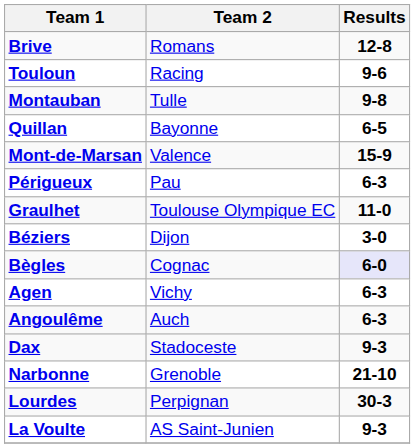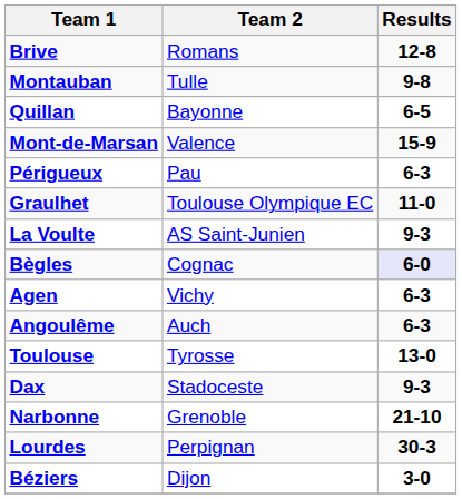 <table class="wikitable">
 <tr>
 <th>Team 1</th>
 <th>Team 2</th>
 <th>Results</th>
 </tr>
 <tr>
 <td><strong><a href='#'>Brive</a></strong></td>
 <td><a href='#'>Romans</a></td>
 <td align="center"><strong>12-8</strong></td>
-</tr>
-<tr bgcolor="white">
-<td><strong><a href='#'>Touloun</a></strong></td>
-<td><a href='#'>Racing</a></td>
-<td align="center"><strong>9-6</strong></td>
 </tr>
 <tr>
 <td><strong><a href='#'>Montauban</a></strong></td>
 <td><a href='#'>Tulle</a></td>
 <td align="center"><strong>9-8</strong></td>
 </tr>
 <tr bgcolor="white">
 <td><strong><a href='#'>Quillan</a></strong></td>
 <td><a href='#'>Bayonne</a></td>
 <td align="center"><strong>6-5</strong></td>
 </tr>
 <tr>
 <td><strong><a href='#'>Mont-de-Marsan</a></strong></td>
 <td><a href='#'>Valence</a></td>
 <td align="center"><strong>15-9</strong></td>
 </tr>
 <tr bgcolor="white">
 <td><strong><a href='#'>Périgueux</a> </strong></td>
 <td><a href='#'>Pau</a></td>
 <td align="center"><strong>6-3</strong></td>
 </tr>
 <tr>
 <td><strong><a href='#'>Graulhet</a></strong></td>
 <td><a href='#'>Toulouse Olympique EC</a></td>
 <td align="center"><strong>11-0</strong></td>
 </tr>
 <tr bgcolor="white">
-<td><strong><a href='#'>Béziers</a></strong></td>
-<td><a href='#'>Dijon</a></td>
-<td align="center"><strong>3-0</strong></td>
+<td><strong><a href='#'>La Voulte</a></strong></td>
+<td><a href='#'>AS Saint-Junien</a></td>
+<td align="center"><strong>9-3</strong></td>
 </tr>
 <tr>
 <td><strong><a href='#'>Bègles</a></strong></td>
 <td><a href='#'>Cognac</a></td>
 <td align="center" style="background: lavender;"><strong>6-0</strong></td>
 </tr>
 <tr bgcolor="white">
 <td><strong><a href='#'>Agen</a> </strong></td>
 <td><a href='#'>Vichy</a></td>
 <td align="center"><strong>6-3</strong></td>
 </tr>
 <tr>
 <td><strong><a href='#'>Angoulême</a></strong></td>
 <td><a href='#'>Auch</a></td>
 <td align="center"><strong>6-3</strong></td>
+</tr>
+<tr bgcolor="white">
+<td><strong><a href='#'>Toulouse</a></strong></td>
+<td><a href='#'>Tyrosse</a></td>
+<td align="center"><strong>13-0</strong></td>
 </tr>
 <tr>
 <td><strong><a href='#'>Dax</a></strong></td>
 <td><a href='#'>Stadoceste</a></td>
 <td align="center"><strong>9-3</strong></td>
 </tr>
 <tr bgcolor="white">
 <td><strong><a href='#'>Narbonne</a></strong></td>
 <td><a href='#'>Grenoble</a></td>
 <td align="center"><strong>21-10</strong></td>
 </tr>
 <tr>
 <td><strong><a href='#'>Lourdes</a></strong></td>
 <td><a href='#'>Perpignan</a></td>
 <td align="center"><strong>30-3</strong></td>
 </tr>
 <tr bgcolor="white">
-<td><strong><a href='#'>La Voulte</a></strong></td>
-<td><a href='#'>AS Saint-Junien</a></td>
-<td align="center"><strong>9-3</strong></td>
+<td><strong><a href='#'>Béziers</a></strong></td>
+<td><a href='#'>Dijon</a></td>
+<td align="center"><strong>3-0</strong></td>
 </tr>
 <tr>
 </tr>
 </table>
